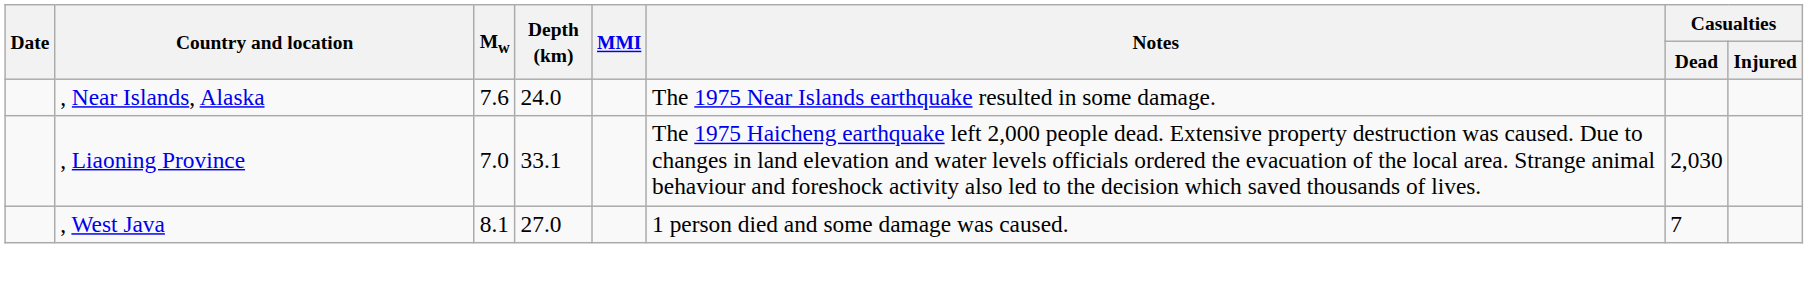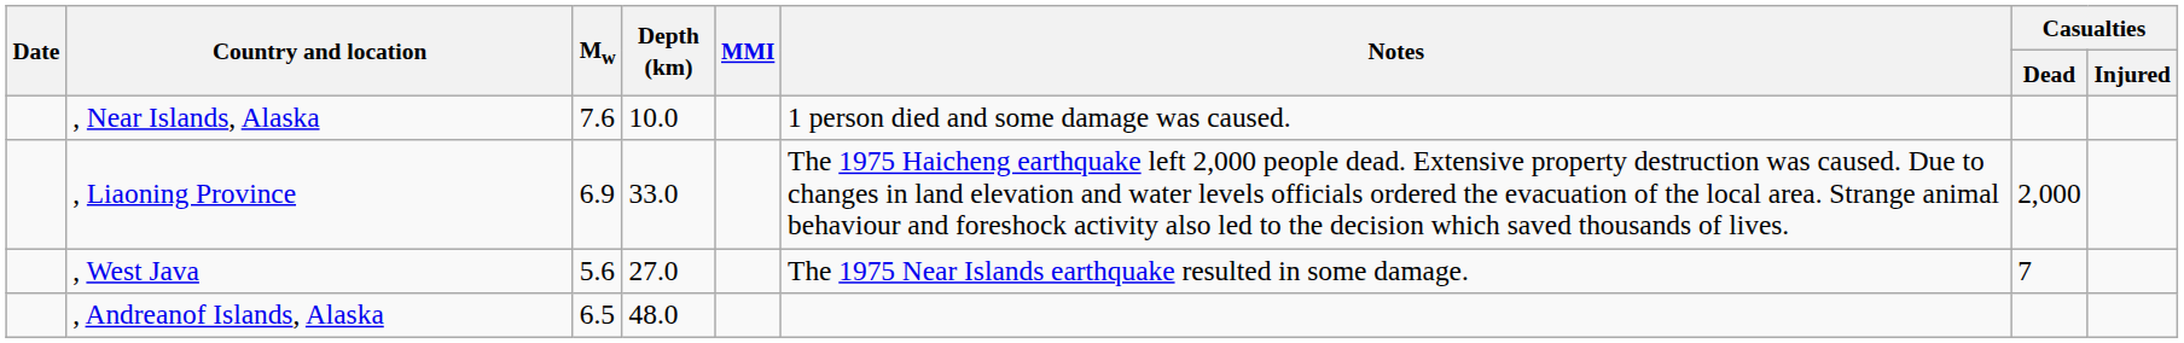 <table class="wikitable sortable sort-under" style="border:1px black; margin-left:1em;">
 <tr>
 <th rowspan="2"><small>Date</small></th>
 <th rowspan="2" style="width: 280px"><small>Country and location</small></th>
 <th rowspan="2"><small>M<sub>w</sub></small></th>
 <th rowspan="2"><small>Depth (km)</small></th>
 <th rowspan="2"><small><a href='#'>MMI</a></small></th>
 <th rowspan="2" class="unsortable"><small>Notes</small></th>
 <th colspan="2"><small>Casualties</small></th>
 </tr>
 <tr>
 <th><small>Dead</small></th>
 <th><small>Injured</small></th>
 </tr>
 <tr>
 <td></td>
 <td>, <a href='#'>Near Islands</a>, <a href='#'>Alaska</a></td>
 <td>7.6</td>
-<td>24.0</td>
+<td>10.0</td>
 <td></td>
-<td>The <a href='#'>1975 Near Islands earthquake</a> resulted in some damage.</td>
+<td>1 person died and some damage was caused.</td>
 <td></td>
 <td></td>
 </tr>
 <tr>
 <td></td>
 <td>, <a href='#'>Liaoning Province</a></td>
-<td>7.0</td>
-<td>33.1</td>
+<td>6.9</td>
+<td>33.0</td>
 <td></td>
 <td>The <a href='#'>1975 Haicheng earthquake</a> left 2,000 people dead. Extensive property destruction was caused. Due to changes in land elevation and water levels officials ordered the evacuation of the local area. Strange animal behaviour and foreshock activity also led to the decision which saved thousands of lives.</td>
-<td>2,030</td>
+<td>2,000</td>
 <td></td>
 </tr>
 <tr>
 <td></td>
 <td>, <a href='#'>West Java</a></td>
-<td>8.1</td>
+<td>5.6</td>
 <td>27.0</td>
 <td></td>
-<td>1 person died and some damage was caused.</td>
+<td>The <a href='#'>1975 Near Islands earthquake</a> resulted in some damage.</td>
 <td>7</td>
 <td></td>
 </tr>
+<tr>
+<td></td>
+<td>, <a href='#'>Andreanof Islands</a>, <a href='#'>Alaska</a></td>
+<td>6.5</td>
+<td>48.0</td>
+<td></td>
+<td></td>
+<td></td>
+<td></td>
+</tr>
 </table>
